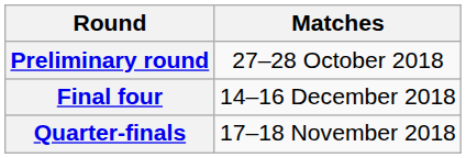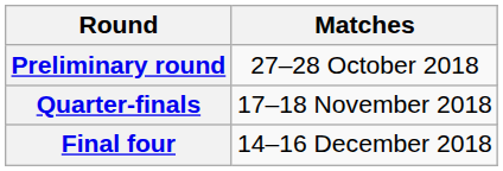 <table class="wikitable" style="text-align:center">
 <tr>
 <th>Round</th>
 <th>Matches</th>
 </tr>
 <tr>
 <th><a href='#'>Preliminary round</a></th>
 <td>27–28 October 2018</td>
 </tr>
 <tr>
+<th><a href='#'>Quarter-finals</a></th>
+<td>17–18 November 2018</td>
+</tr>
+<tr>
 <th><a href='#'>Final four</a></th>
 <td>14–16 December 2018</td>
 </tr>
-<tr>
-<th><a href='#'>Quarter-finals</a></th>
-<td>17–18 November 2018</td>
-</tr>
 </table>
